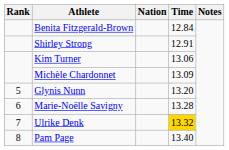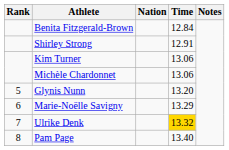 <table class="wikitable sortable" style="text-align:center">
 <tr>
 <th>Rank</th>
 <th>Athlete</th>
 <th>Nation</th>
 <th>Time</th>
 <th>Notes</th>
 </tr>
 <tr>
 <td></td>
 <td align=left><a href='#'>Benita Fitzgerald-Brown</a></td>
 <td align=left></td>
 <td>12.84</td>
 </tr>
 <tr>
 <td></td>
 <td align=left><a href='#'>Shirley Strong</a></td>
 <td align=left></td>
 <td>12.91</td>
 </tr>
 <tr>
 <td rowspan=2></td>
 <td align=left><a href='#'>Kim Turner</a></td>
 <td align=left></td>
 <td>13.06</td>
 </tr>
 <tr>
 <td align=left><a href='#'>Michèle Chardonnet</a></td>
 <td align=left></td>
-<td>13.09</td>
+<td>13.06</td>
 </tr>
 <tr>
 <td>5</td>
 <td align=left><a href='#'>Glynis Nunn</a></td>
 <td align=left></td>
 <td>13.20</td>
 </tr>
 <tr>
 <td>6</td>
 <td align=left><a href='#'>Marie-Noëlle Savigny</a></td>
 <td align=left></td>
-<td>13.28</td>
+<td>13.29</td>
 </tr>
 <tr>
 <td>7</td>
 <td align=left><a href='#'>Ulrike Denk</a></td>
 <td align=left></td>
 <td style="background: gold;">13.32</td>
 </tr>
 <tr>
 <td>8</td>
 <td align=left><a href='#'>Pam Page</a></td>
 <td align=left></td>
 <td>13.40</td>
 </tr>
 </table>
